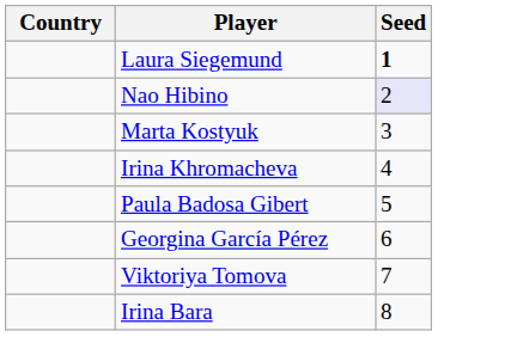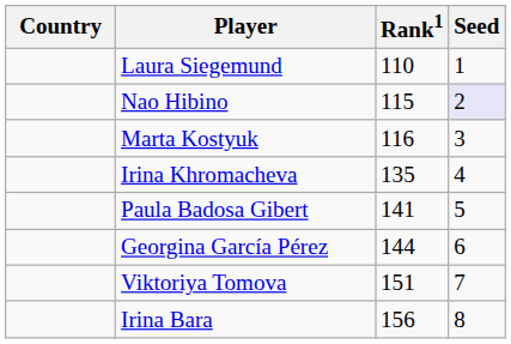 <table class="sortable wikitable">
 <tr>
 <th width="70">Country</th>
 <th width="175">Player</th>
+<th>Rank<sup>1</sup></th>
 <th>Seed</th>
 </tr>
 <tr>
 <td></td>
 <td><a href='#'>Laura Siegemund</a></td>
-<td><strong>1</strong></td>
+<td>110</td>
+<td>1</td>
 </tr>
 <tr>
 <td></td>
 <td><a href='#'>Nao Hibino</a></td>
+<td>115</td>
 <td style="background: lavender;">2</td>
 </tr>
 <tr>
 <td></td>
 <td><a href='#'>Marta Kostyuk</a></td>
+<td>116</td>
 <td>3</td>
 </tr>
 <tr>
 <td></td>
 <td><a href='#'>Irina Khromacheva</a></td>
+<td>135</td>
 <td>4</td>
 </tr>
 <tr>
 <td></td>
 <td><a href='#'>Paula Badosa Gibert</a></td>
+<td>141</td>
 <td>5</td>
 </tr>
 <tr>
 <td></td>
 <td><a href='#'>Georgina García Pérez</a></td>
+<td>144</td>
 <td>6</td>
 </tr>
 <tr>
 <td></td>
 <td><a href='#'>Viktoriya Tomova</a></td>
+<td>151</td>
 <td>7</td>
 </tr>
 <tr>
 <td></td>
 <td><a href='#'>Irina Bara</a></td>
+<td>156</td>
 <td>8</td>
 </tr>
 </table>
